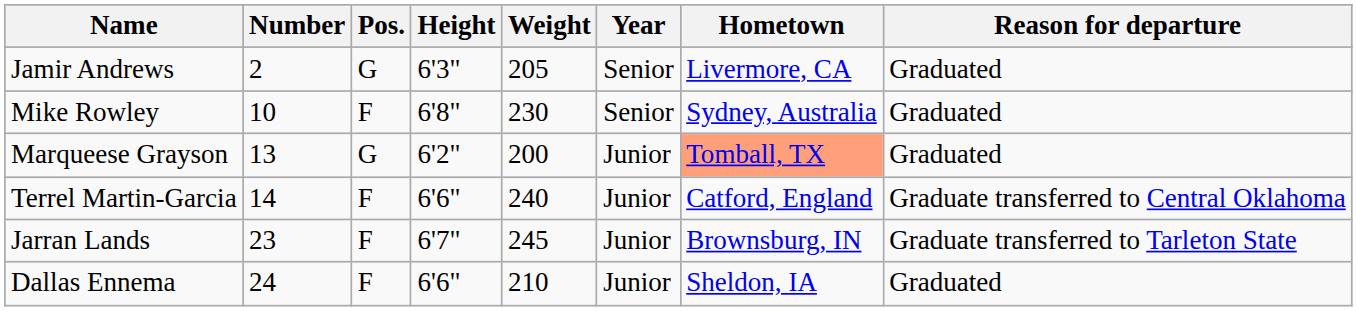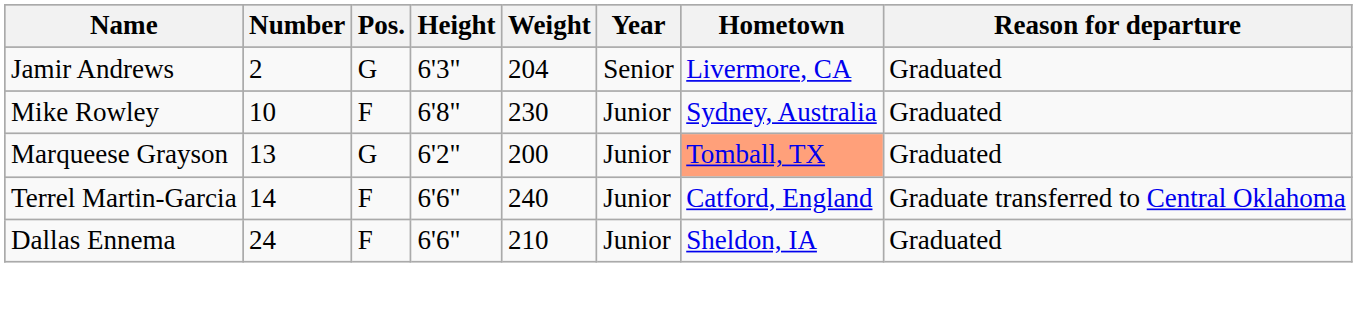 <table class="wikitable sortable" border="1">
 <tr>
 <th>Name</th>
 <th>Number</th>
 <th>Pos.</th>
 <th>Height</th>
 <th>Weight</th>
 <th>Year</th>
 <th>Hometown</th>
 <th class="unsortable">Reason for departure</th>
 </tr>
 <tr>
 <td>Jamir Andrews</td>
 <td>2</td>
 <td>G</td>
 <td>6'3"</td>
-<td>205</td>
+<td>204</td>
 <td>Senior</td>
 <td><a href='#'>Livermore, CA</a></td>
 <td>Graduated</td>
 </tr>
 <tr>
 <td>Mike Rowley</td>
 <td>10</td>
 <td>F</td>
 <td>6'8"</td>
 <td>230</td>
-<td>Senior</td>
+<td>Junior</td>
 <td><a href='#'>Sydney, Australia</a></td>
 <td>Graduated</td>
 </tr>
 <tr>
 <td>Marqueese Grayson</td>
 <td>13</td>
 <td>G</td>
 <td>6'2"</td>
 <td>200</td>
 <td>Junior</td>
 <td style="background: lightsalmon;"><a href='#'>Tomball, TX</a></td>
 <td>Graduated</td>
 </tr>
 <tr>
 <td>Terrel Martin-Garcia</td>
 <td>14</td>
 <td>F</td>
 <td>6'6"</td>
 <td>240</td>
 <td>Junior</td>
 <td><a href='#'>Catford, England</a></td>
 <td>Graduate transferred to <a href='#'>Central Oklahoma</a></td>
 </tr>
 <tr>
-<td>Jarran Lands</td>
-<td>23</td>
-<td>F</td>
-<td>6'7"</td>
-<td>245</td>
-<td>Junior</td>
-<td><a href='#'>Brownsburg, IN</a></td>
-<td>Graduate transferred to <a href='#'>Tarleton State</a></td>
-</tr>
-<tr>
 <td>Dallas Ennema</td>
 <td>24</td>
 <td>F</td>
 <td>6'6"</td>
 <td>210</td>
 <td>Junior</td>
 <td><a href='#'>Sheldon, IA</a></td>
 <td>Graduated</td>
 </tr>
 </table>
